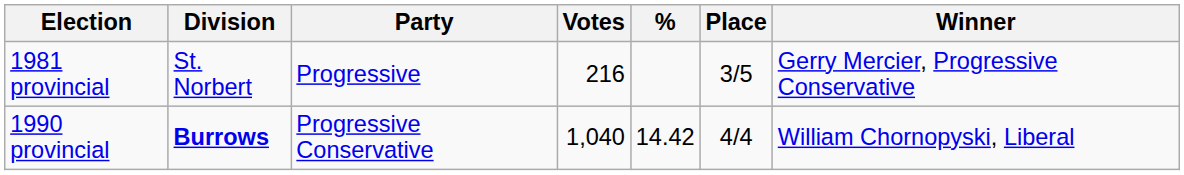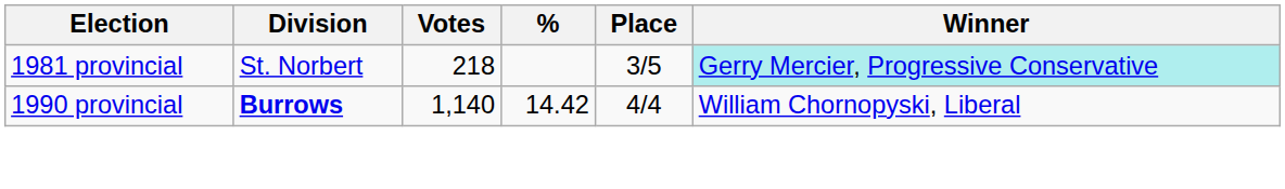 <table class="wikitable" width="800">
 <tr>
 <th align="left">Election</th>
 <th align="left">Division</th>
-<th align="left">Party</th>
 <th align="right">Votes</th>
 <th align="right">%</th>
 <th align="center">Place</th>
 <th align="center">Winner</th>
 </tr>
 <tr>
 <td align="left"><a href='#'>1981 provincial</a></td>
 <td align="left"><a href='#'>St. Norbert</a></td>
-<td align="left"><a href='#'>Progressive</a></td>
-<td align="right">216</td>
+<td align="right">218</td>
 <td align="right"></td>
 <td align="center">3/5</td>
-<td align="left"><a href='#'>Gerry Mercier</a>, <a href='#'>Progressive Conservative</a></td>
+<td align="left" style="background: paleturquoise;"><a href='#'>Gerry Mercier</a>, <a href='#'>Progressive Conservative</a></td>
 </tr>
 <tr>
 <td align="left"><a href='#'>1990 provincial</a></td>
 <td align="left"><strong><a href='#'>Burrows</a></strong></td>
-<td align="left"><a href='#'>Progressive Conservative</a></td>
-<td align="right">1,040</td>
+<td align="right">1,140</td>
 <td align="right">14.42</td>
 <td align="center">4/4</td>
 <td align="left"><a href='#'>William Chornopyski</a>, <a href='#'>Liberal</a></td>
 </tr>
 </table>
